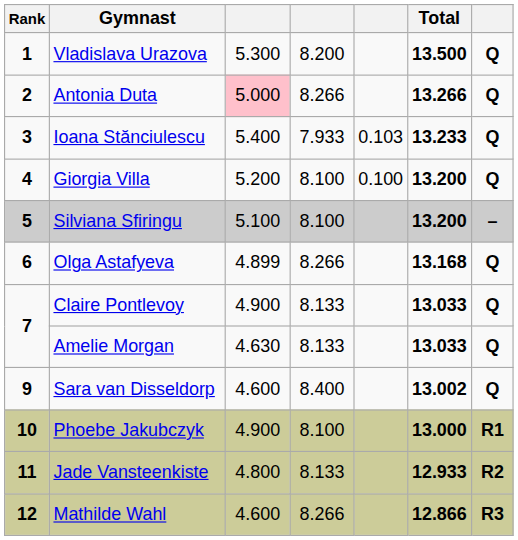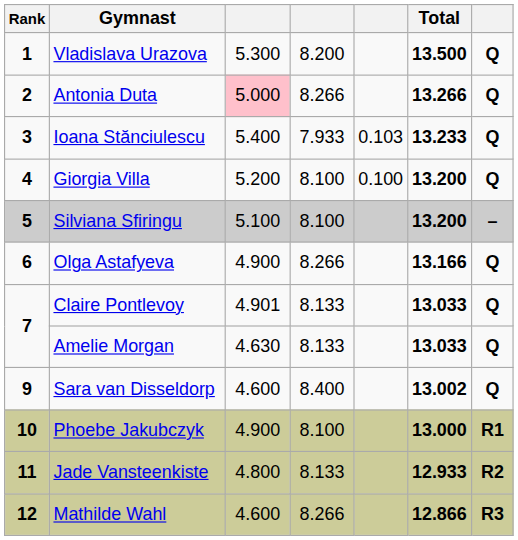 <table style="text-align:center;" class="wikitable sortable">
 <tr>
 <th scope="col" style="width:15px;"><small>Rank</small></th>
 <th scope="col" style="width:150px;">Gymnast</th>
 <th scope="col" style="width:50px;"><small></small></th>
 <th scope="col" style="width:50px;"><small></small></th>
 <th scope="col" style="width:20px;"><small></small></th>
 <th scope="col" style="width:50px;">Total</th>
 <th scope="col" style="width:30px;"><small></small></th>
 </tr>
 <tr>
 <td scope="row" style="text-align:center"><strong>1</strong></td>
 <td style="height:30px; text-align:left;"> <a href='#'>Vladislava Urazova</a></td>
 <td>5.300</td>
 <td>8.200</td>
 <td></td>
 <td><strong>13.500</strong></td>
 <td><strong>Q</strong></td>
 </tr>
 <tr>
 <td scope="row" style="text-align:center"><strong>2</strong></td>
 <td style="height:30px; text-align:left;"> <a href='#'>Antonia Duta</a></td>
 <td style="background: pink;">5.000</td>
 <td>8.266</td>
 <td></td>
 <td><strong>13.266</strong></td>
 <td><strong>Q</strong></td>
 </tr>
 <tr>
 <td scope="row" style="text-align:center"><strong>3</strong></td>
 <td style="height:30px; text-align:left;"> <a href='#'>Ioana Stănciulescu</a></td>
 <td>5.400</td>
 <td>7.933</td>
 <td>0.103</td>
 <td><strong>13.233</strong></td>
 <td><strong>Q</strong></td>
 </tr>
 <tr>
 <td scope="row" style="text-align:center"><strong>4</strong></td>
 <td style="height:30px; text-align:left;"> <a href='#'>Giorgia Villa</a></td>
 <td>5.200</td>
 <td>8.100</td>
 <td>0.100</td>
 <td><strong>13.200</strong></td>
 <td><strong>Q</strong></td>
 </tr>
 <tr style="background:#cccccc;">
 <td scope="row" style="text-align:center"><strong>5</strong></td>
 <td style="height:30px; text-align:left;"> <a href='#'>Silviana Sfiringu</a></td>
 <td>5.100</td>
 <td>8.100</td>
 <td></td>
 <td><strong>13.200</strong></td>
 <td><strong>–</strong></td>
 </tr>
 <tr>
 <td scope="row" style="text-align:center"><strong>6</strong></td>
 <td style="height:30px; text-align:left;"> <a href='#'>Olga Astafyeva</a></td>
-<td>4.899</td>
+<td>4.900</td>
 <td>8.266</td>
 <td></td>
-<td><strong>13.168</strong></td>
+<td><strong>13.166</strong></td>
 <td><strong>Q</strong></td>
 </tr>
 <tr>
 <td rowspan=2 scope="row" style="text-align:center"><strong>7</strong></td>
 <td style="height:30px; text-align:left;"> <a href='#'>Claire Pontlevoy</a></td>
-<td>4.900</td>
+<td>4.901</td>
 <td>8.133</td>
 <td></td>
 <td><strong>13.033</strong></td>
 <td><strong>Q</strong></td>
 </tr>
 <tr>
 <td style="height:30px; text-align:left;"> <a href='#'>Amelie Morgan</a></td>
 <td>4.630</td>
 <td>8.133</td>
 <td></td>
 <td><strong>13.033</strong></td>
 <td><strong>Q</strong></td>
 </tr>
 <tr>
 <td scope="row" style="text-align:center"><strong>9</strong></td>
 <td style="height:30px; text-align:left;"> <a href='#'>Sara van Disseldorp</a></td>
 <td>4.600</td>
 <td>8.400</td>
 <td></td>
 <td><strong>13.002</strong></td>
 <td><strong>Q</strong></td>
 </tr>
 <tr style="background:#cccc99;">
 <td scope="row" style="text-align:center"><strong>10</strong></td>
 <td style="height:30px; text-align:left;"> <a href='#'>Phoebe Jakubczyk</a></td>
 <td>4.900</td>
 <td>8.100</td>
 <td></td>
 <td><strong>13.000</strong></td>
 <td><strong>R1</strong></td>
 </tr>
 <tr style="background:#cccc99;">
 <td scope="row" style="text-align:center"><strong>11</strong></td>
 <td style="height:30px; text-align:left;"> <a href='#'>Jade Vansteenkiste</a></td>
 <td>4.800</td>
 <td>8.133</td>
 <td></td>
 <td><strong>12.933</strong></td>
 <td><strong>R2</strong></td>
 </tr>
 <tr style="background:#cccc99;">
 <td scope="row" style="text-align:center"><strong>12</strong></td>
 <td style="height:30px; text-align:left;"> <a href='#'>Mathilde Wahl</a></td>
 <td>4.600</td>
 <td>8.266</td>
 <td></td>
 <td><strong>12.866</strong></td>
 <td><strong>R3</strong></td>
 </tr>
 </table>
